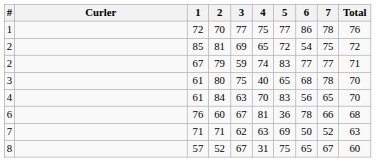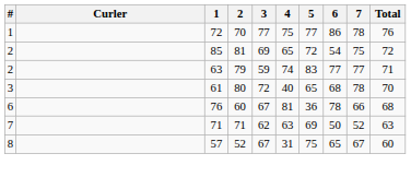 <table class="wikitable sortable" style="text-align:center">
 <tr>
 <th>#</th>
 <th width=250>Curler</th>
 <th width=25>1</th>
 <th width=25>2</th>
 <th width=25>3</th>
 <th width=25>4</th>
 <th width=25>5</th>
 <th width=25>6</th>
 <th width=25>7</th>
 <th width=40>Total</th>
 </tr>
 <tr>
 <td>1</td>
 <td align=left></td>
 <td>72</td>
 <td>70</td>
 <td>77</td>
 <td>75</td>
 <td>77</td>
 <td>86</td>
 <td>78</td>
 <td>76</td>
 </tr>
 <tr>
 <td>2</td>
 <td align=left></td>
 <td>85</td>
 <td>81</td>
 <td>69</td>
 <td>65</td>
 <td>72</td>
 <td>54</td>
 <td>75</td>
 <td>72</td>
 </tr>
 <tr>
 <td>2</td>
 <td align=left></td>
-<td>67</td>
+<td>63</td>
 <td>79</td>
 <td>59</td>
 <td>74</td>
 <td>83</td>
 <td>77</td>
 <td>77</td>
 <td>71</td>
 </tr>
 <tr>
 <td>3</td>
 <td align=left></td>
 <td>61</td>
 <td>80</td>
-<td>75</td>
+<td>72</td>
 <td>40</td>
 <td>65</td>
 <td>68</td>
 <td>78</td>
-<td>70</td>
-</tr>
-<tr>
-<td>4</td>
-<td align=left></td>
-<td>61</td>
-<td>84</td>
-<td>63</td>
-<td>70</td>
-<td>83</td>
-<td>56</td>
-<td>65</td>
 <td>70</td>
 </tr>
 <tr>
 <td>6</td>
 <td align=left></td>
 <td>76</td>
 <td>60</td>
 <td>67</td>
 <td>81</td>
 <td>36</td>
 <td>78</td>
 <td>66</td>
 <td>68</td>
 </tr>
 <tr>
 <td>7</td>
 <td align=left></td>
 <td>71</td>
 <td>71</td>
 <td>62</td>
 <td>63</td>
 <td>69</td>
 <td>50</td>
 <td>52</td>
 <td>63</td>
 </tr>
 <tr>
 <td>8</td>
 <td align=left></td>
 <td>57</td>
 <td>52</td>
 <td>67</td>
 <td>31</td>
 <td>75</td>
 <td>65</td>
 <td>67</td>
 <td>60</td>
 </tr>
 </table>
